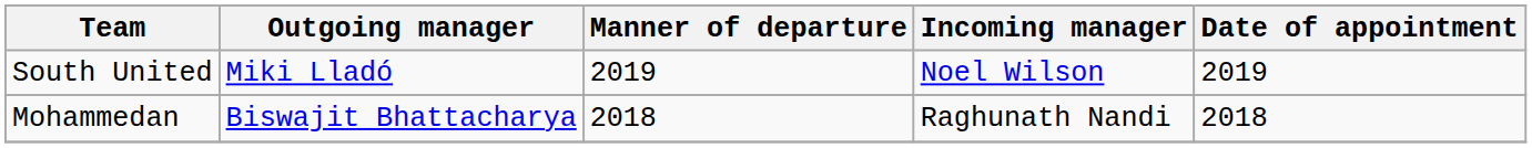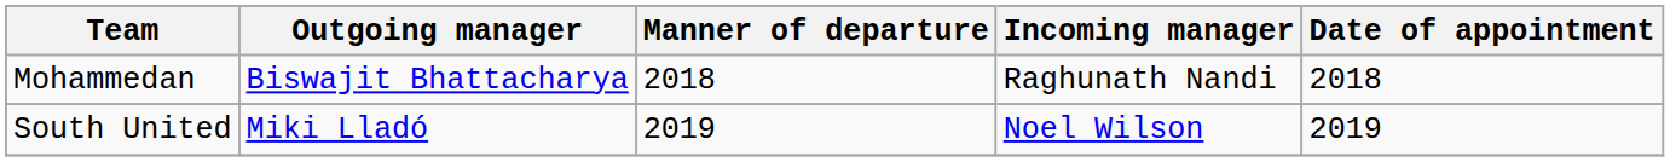 <table class="wikitable">
 <tr>
 <th>Team</th>
 <th>Outgoing manager</th>
 <th>Manner of departure</th>
 <th>Incoming manager</th>
 <th>Date of appointment</th>
 </tr>
 <tr>
+<td>Mohammedan</td>
+<td> <a href='#'>Biswajit Bhattacharya</a></td>
+<td>2018</td>
+<td> Raghunath Nandi</td>
+<td>2018</td>
+</tr>
+<tr>
 <td>South United</td>
 <td> <a href='#'>Miki Lladó</a></td>
 <td>2019</td>
 <td> <a href='#'>Noel Wilson</a></td>
 <td>2019</td>
 </tr>
 <tr>
-<td>Mohammedan</td>
-<td> <a href='#'>Biswajit Bhattacharya</a></td>
-<td>2018</td>
-<td> Raghunath Nandi</td>
-<td>2018</td>
-</tr>
-<tr>
 </tr>
 </table>
